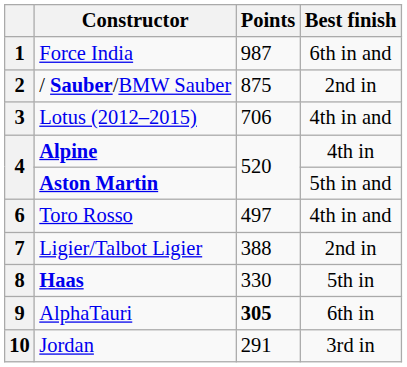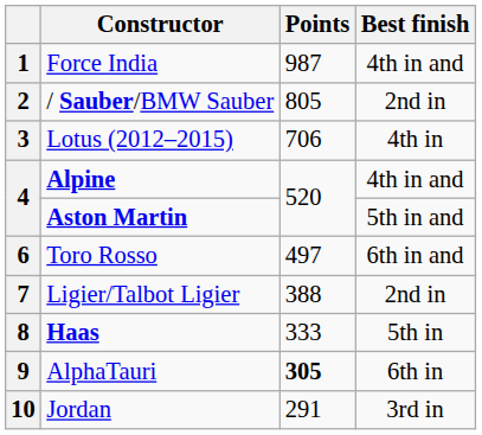 <table class="wikitable">
 <tr>
 <th></th>
 <th>Constructor</th>
 <th>Points</th>
 <th>Best  finish</th>
 </tr>
 <tr>
 <th>1</th>
 <td> <a href='#'>Force India</a></td>
 <td>987</td>
-<td align=center>6th in  and </td>
+<td align=center>4th in  and </td>
 </tr>
 <tr>
 <th>2</th>
 <td align="left">/ <strong><a href='#'>Sauber</a></strong>/<a href='#'>BMW Sauber</a></td>
-<td>875</td>
+<td>805</td>
 <td align=center>2nd in </td>
 </tr>
 <tr>
 <th>3</th>
 <td> <a href='#'>Lotus (2012–2015)</a></td>
 <td>706</td>
-<td align=center>4th in  and </td>
+<td align=center>4th in </td>
 </tr>
 <tr>
 <th rowspan=2>4</th>
 <td> <strong><a href='#'>Alpine</a></strong></td>
 <td rowspan=2>520</td>
-<td align=center>4th in </td>
+<td align=center>4th in  and </td>
 </tr>
 <tr>
 <td> <strong><a href='#'>Aston Martin</a></strong><br></td>
 <td align=center>5th in  and </td>
 </tr>
 <tr>
 <th>6</th>
 <td> <a href='#'>Toro Rosso</a></td>
 <td>497</td>
-<td align=center>4th in  and </td>
+<td align=center>6th in  and </td>
 </tr>
 <tr>
 <th>7</th>
 <td> <a href='#'>Ligier/Talbot Ligier</a></td>
 <td>388</td>
 <td align=center>2nd in </td>
 </tr>
 <tr>
 <th>8</th>
 <td> <strong><a href='#'>Haas</a></strong></td>
-<td>330</td>
+<td>333</td>
 <td align=center>5th in </td>
 </tr>
 <tr>
 <th>9</th>
 <td> <a href='#'>AlphaTauri</a></td>
 <td><strong>305</strong></td>
 <td align=center>6th in </td>
 </tr>
 <tr>
 <th>10</th>
 <td> <a href='#'>Jordan</a></td>
 <td>291</td>
 <td align=center>3rd in <br></td>
 </tr>
 </table>
